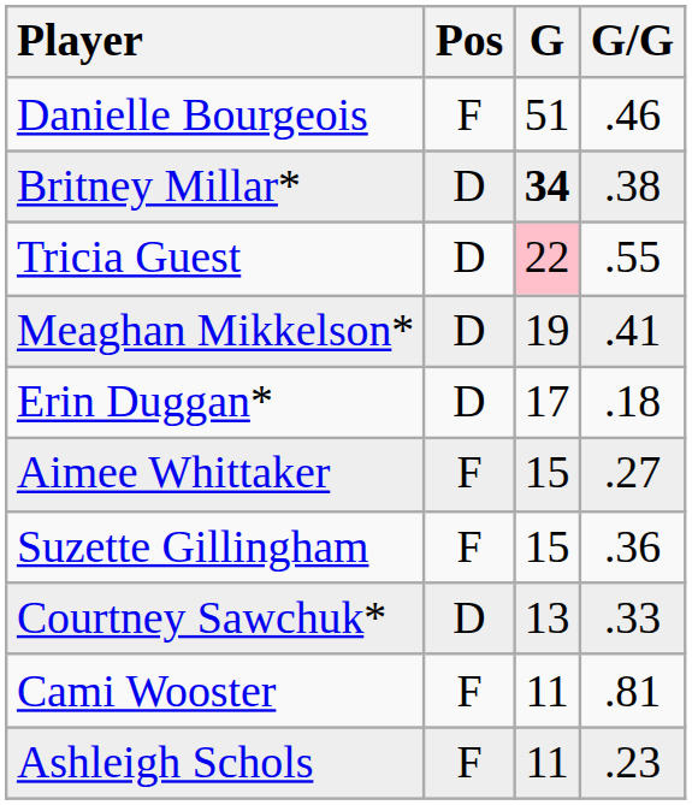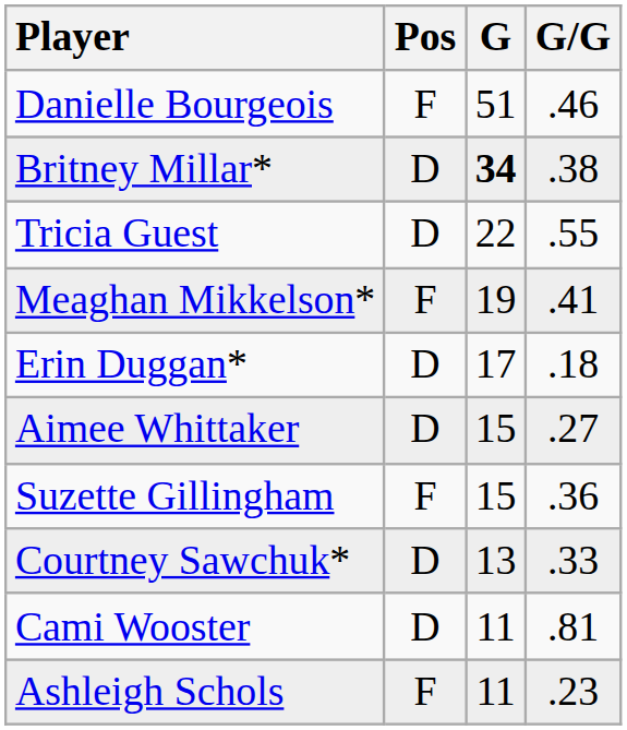 <table class="wikitable" style="text-align:center;">
 <tr>
 <th style="text-align:left;">Player</th>
 <th>Pos</th>
 <th>G</th>
 <th>G/G</th>
 </tr>
 <tr>
 <td style="text-align:left;"><a href='#'>Danielle Bourgeois</a></td>
 <td>F</td>
 <td>51</td>
 <td>.46</td>
 </tr>
 <tr style="background:#eee;">
 <td style="text-align:left;"><a href='#'>Britney Millar</a>*</td>
 <td>D</td>
 <td><strong>34</strong></td>
 <td>.38</td>
 </tr>
 <tr>
 <td style="text-align:left;"><a href='#'>Tricia Guest</a></td>
 <td>D</td>
-<td style="background: pink;">22</td>
+<td>22</td>
 <td>.55</td>
 </tr>
 <tr style="background:#eee;">
 <td style="text-align:left;"><a href='#'>Meaghan Mikkelson</a>*</td>
-<td>D</td>
+<td>F</td>
 <td>19</td>
 <td>.41</td>
 </tr>
 <tr>
 <td style="text-align:left;"><a href='#'>Erin Duggan</a>*</td>
 <td>D</td>
 <td>17</td>
 <td>.18</td>
 </tr>
 <tr style="background:#eee;">
 <td style="text-align:left;"><a href='#'>Aimee Whittaker</a></td>
-<td>F</td>
+<td>D</td>
 <td>15</td>
 <td>.27</td>
 </tr>
 <tr>
 <td style="text-align:left;"><a href='#'>Suzette Gillingham</a></td>
 <td>F</td>
 <td>15</td>
 <td>.36</td>
 </tr>
 <tr style="background:#eee;">
 <td style="text-align:left;"><a href='#'>Courtney Sawchuk</a>*</td>
 <td>D</td>
 <td>13</td>
 <td>.33</td>
 </tr>
 <tr>
 <td style="text-align:left;"><a href='#'>Cami Wooster</a></td>
-<td>F</td>
+<td>D</td>
 <td>11</td>
 <td>.81</td>
 </tr>
 <tr style="background:#eee;">
 <td style="text-align:left;"><a href='#'>Ashleigh Schols</a></td>
 <td>F</td>
 <td>11</td>
 <td>.23</td>
 </tr>
 </table>
